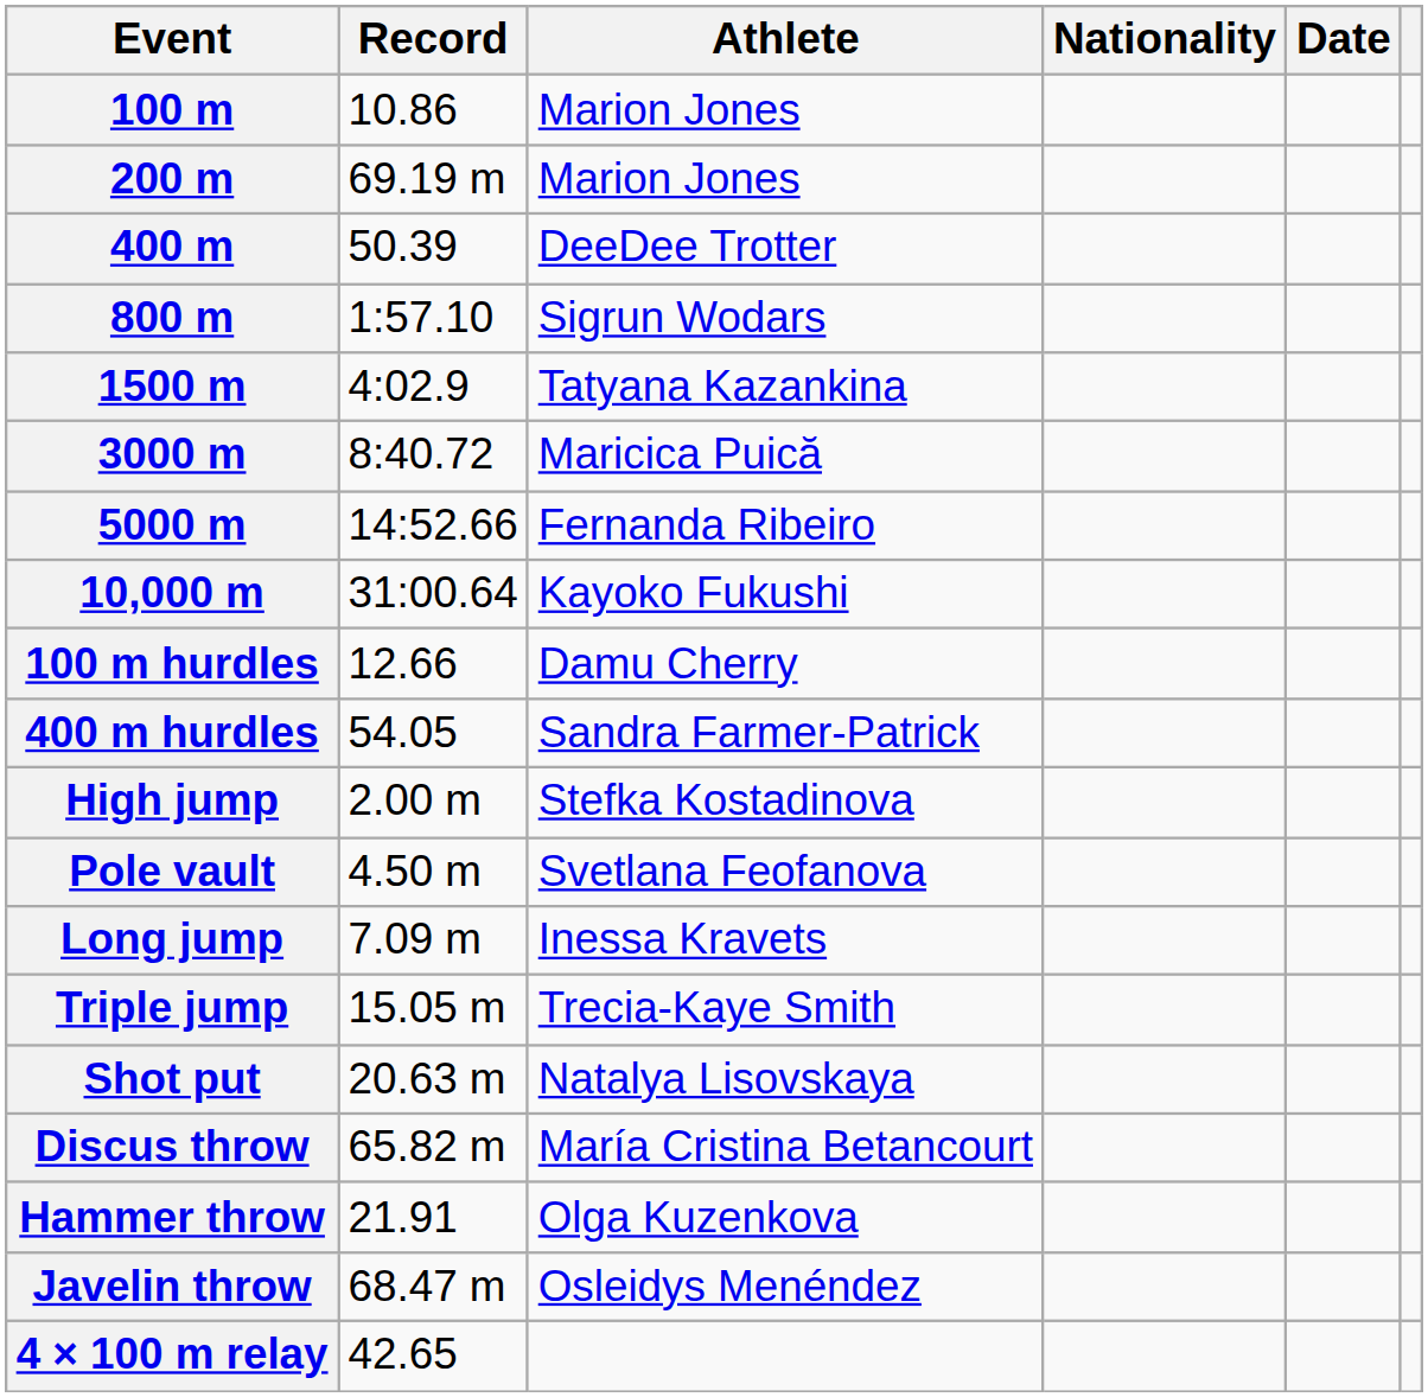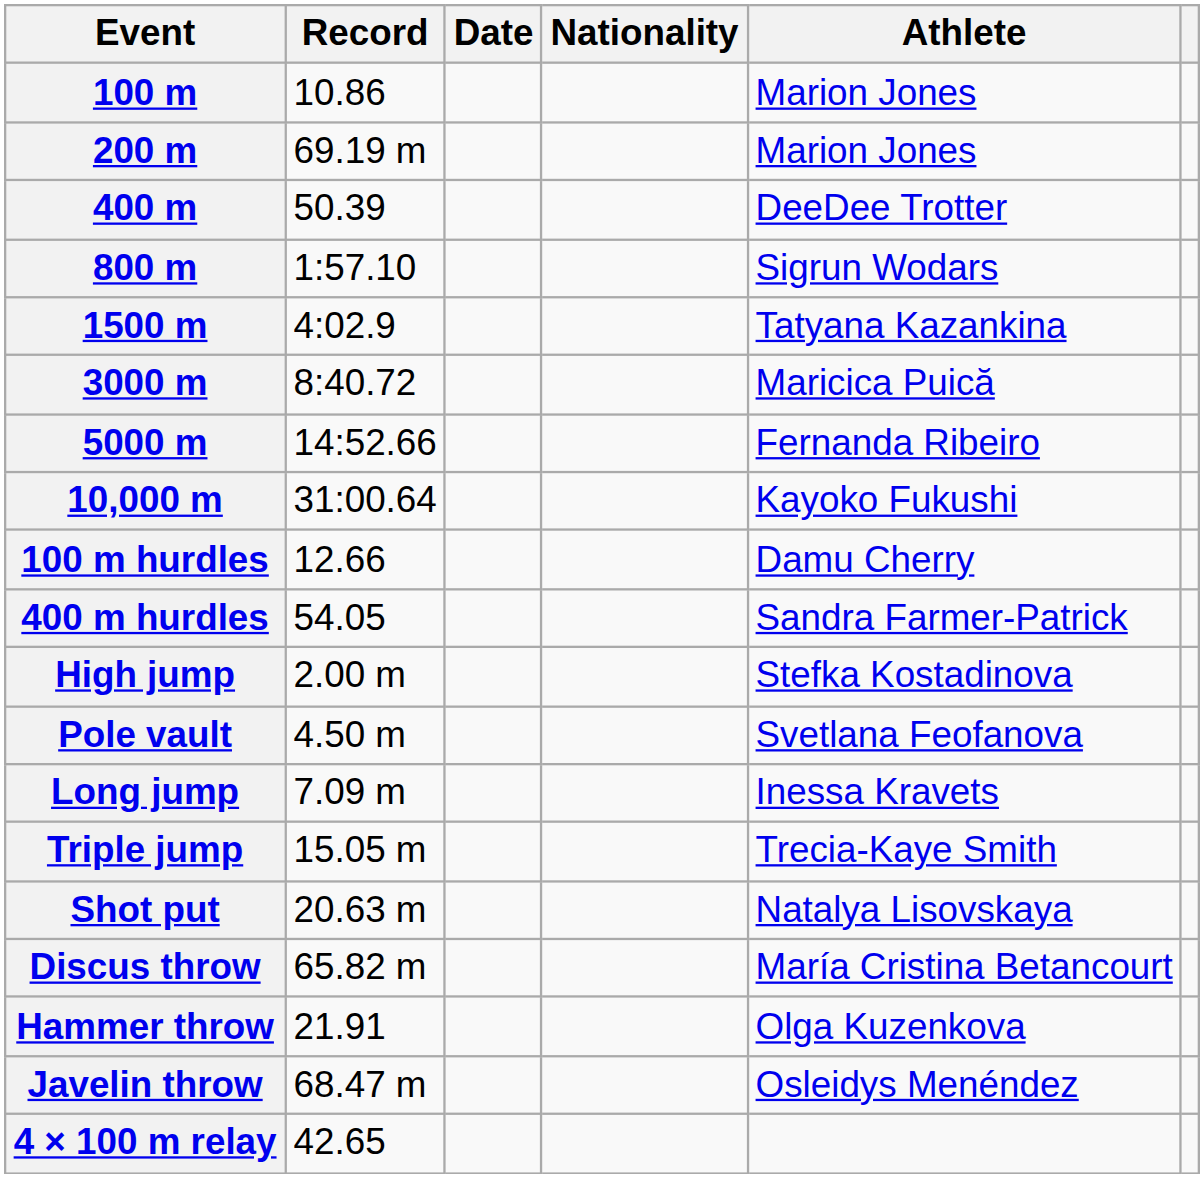 <table class="wikitable plainrowheaders">
 <tr>
 <th scope="col">Event</th>
 <th scope="col">Record</th>
+<th scope="col">Date</th>
+<th scope="col">Nationality</th>
 <th scope="col">Athlete</th>
-<th scope="col">Nationality</th>
-<th scope="col">Date</th>
 <th scope="col"></th>
 </tr>
 <tr>
 <th scope="row"><a href='#'>100 m</a></th>
 <td>10.86</td>
-<td><a href='#'>Marion Jones</a></td>
 <td></td>
 <td></td>
+<td><a href='#'>Marion Jones</a></td>
 <td></td>
 </tr>
 <tr>
 <th scope="row"><a href='#'>200 m</a></th>
 <td>69.19 m</td>
-<td><a href='#'>Marion Jones</a></td>
 <td></td>
 <td></td>
+<td><a href='#'>Marion Jones</a></td>
 <td></td>
 </tr>
 <tr>
 <th scope="row"><a href='#'>400 m</a></th>
 <td>50.39</td>
-<td><a href='#'>DeeDee Trotter</a></td>
 <td></td>
 <td></td>
+<td><a href='#'>DeeDee Trotter</a></td>
 <td></td>
 </tr>
 <tr>
 <th scope="row"><a href='#'>800 m</a></th>
 <td>1:57.10</td>
-<td><a href='#'>Sigrun Wodars</a></td>
 <td></td>
 <td></td>
+<td><a href='#'>Sigrun Wodars</a></td>
 <td></td>
 </tr>
 <tr>
 <th scope="row"><a href='#'>1500 m</a></th>
 <td>4:02.9</td>
-<td><a href='#'>Tatyana Kazankina</a></td>
 <td></td>
 <td></td>
+<td><a href='#'>Tatyana Kazankina</a></td>
 <td></td>
 </tr>
 <tr>
 <th scope="row"><a href='#'>3000 m</a></th>
 <td>8:40.72</td>
-<td><a href='#'>Maricica Puică</a></td>
 <td></td>
 <td></td>
+<td><a href='#'>Maricica Puică</a></td>
 <td></td>
 </tr>
 <tr>
 <th scope="row"><a href='#'>5000 m</a></th>
 <td>14:52.66</td>
-<td><a href='#'>Fernanda Ribeiro</a></td>
 <td></td>
 <td></td>
+<td><a href='#'>Fernanda Ribeiro</a></td>
 <td></td>
 </tr>
 <tr>
 <th scope="row"><a href='#'>10,000 m</a></th>
 <td>31:00.64</td>
-<td><a href='#'>Kayoko Fukushi</a></td>
 <td></td>
 <td></td>
+<td><a href='#'>Kayoko Fukushi</a></td>
 <td></td>
 </tr>
 <tr>
 <th scope="row"><a href='#'>100 m hurdles</a></th>
 <td>12.66</td>
-<td><a href='#'>Damu Cherry</a></td>
 <td></td>
 <td></td>
+<td><a href='#'>Damu Cherry</a></td>
 <td></td>
 </tr>
 <tr>
 <th scope="row"><a href='#'>400 m hurdles</a></th>
 <td>54.05</td>
-<td><a href='#'>Sandra Farmer-Patrick</a></td>
 <td></td>
 <td></td>
+<td><a href='#'>Sandra Farmer-Patrick</a></td>
 <td></td>
 </tr>
 <tr>
 <th scope="row"><a href='#'>High jump</a></th>
 <td>2.00 m</td>
-<td><a href='#'>Stefka Kostadinova</a></td>
 <td></td>
 <td></td>
+<td><a href='#'>Stefka Kostadinova</a></td>
 <td></td>
 </tr>
 <tr>
 <th scope="row"><a href='#'>Pole vault</a></th>
 <td>4.50 m</td>
-<td><a href='#'>Svetlana Feofanova</a></td>
 <td></td>
 <td></td>
+<td><a href='#'>Svetlana Feofanova</a></td>
 <td></td>
 </tr>
 <tr>
 <th scope="row"><a href='#'>Long jump</a></th>
 <td>7.09 m</td>
-<td><a href='#'>Inessa Kravets</a></td>
 <td></td>
 <td></td>
+<td><a href='#'>Inessa Kravets</a></td>
 <td></td>
 </tr>
 <tr>
 <th scope="row"><a href='#'>Triple jump</a></th>
 <td>15.05 m</td>
-<td><a href='#'>Trecia-Kaye Smith</a></td>
 <td></td>
 <td></td>
+<td><a href='#'>Trecia-Kaye Smith</a></td>
 <td></td>
 </tr>
 <tr>
 <th scope="row"><a href='#'>Shot put</a></th>
 <td>20.63 m</td>
-<td><a href='#'>Natalya Lisovskaya</a></td>
 <td></td>
 <td></td>
+<td><a href='#'>Natalya Lisovskaya</a></td>
 <td></td>
 </tr>
 <tr>
 <th scope="row"><a href='#'>Discus throw</a></th>
 <td>65.82 m</td>
-<td><a href='#'>María Cristina Betancourt</a></td>
 <td></td>
 <td></td>
+<td><a href='#'>María Cristina Betancourt</a></td>
 <td></td>
 </tr>
 <tr>
 <th scope="row"><a href='#'>Hammer throw</a></th>
 <td>21.91</td>
-<td><a href='#'>Olga Kuzenkova</a></td>
 <td></td>
 <td></td>
+<td><a href='#'>Olga Kuzenkova</a></td>
 <td></td>
 </tr>
 <tr>
 <th scope="row"><a href='#'>Javelin throw</a></th>
 <td>68.47 m</td>
-<td><a href='#'>Osleidys Menéndez</a></td>
 <td></td>
 <td></td>
+<td><a href='#'>Osleidys Menéndez</a></td>
 <td></td>
 </tr>
 <tr>
 <th scope="row"><a href='#'>4 × 100 m relay</a></th>
 <td>42.65</td>
 <td></td>
 <td></td>
 <td></td>
 <td></td>
 </tr>
 </table>
